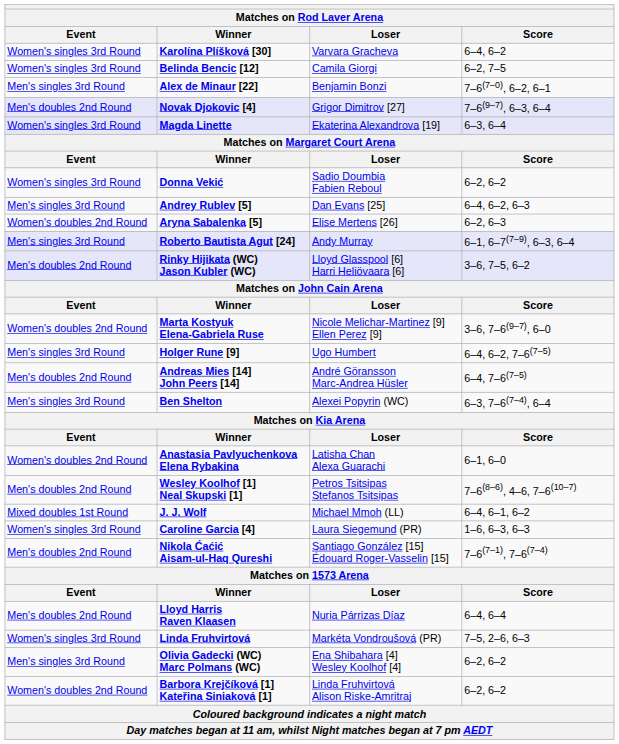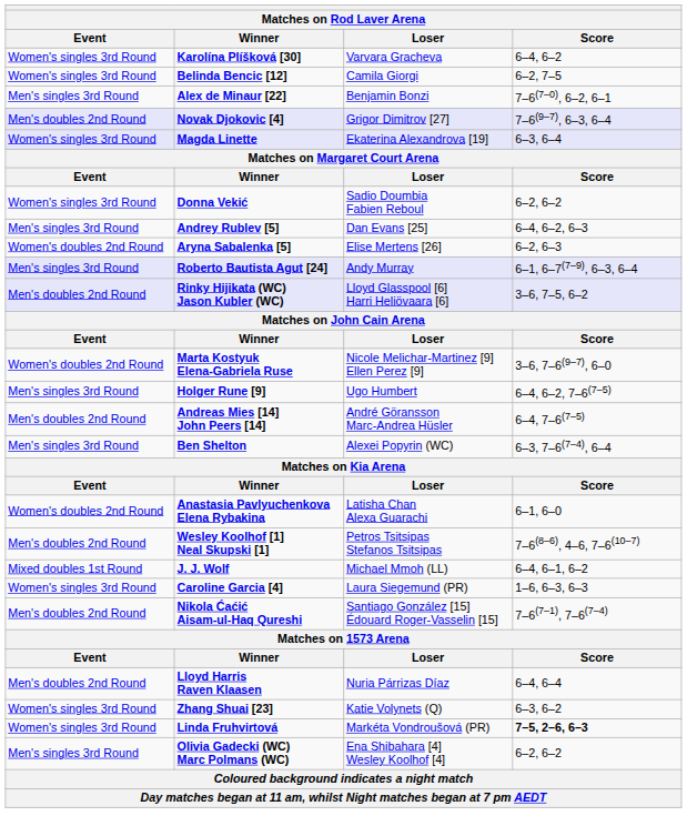 <table class="wikitable collapsible uncollapsed" style="margin:auto;">
 <tr>
 <th colspan=4></th>
 </tr>
 <tr>
 <th colspan=4><strong>Matches on <a href='#'>Rod Laver Arena</a></strong></th>
 </tr>
 <tr>
 <th style="width:220px;">Event</th>
 <th style="width:220px;">Winner</th>
 <th style="width:220px;">Loser</th>
 <th style="width:220px;">Score</th>
 </tr>
 <tr>
 <td><a href='#'>Women's singles 3rd Round</a></td>
 <td><strong> <a href='#'>Karolína Plíšková</a> [30]</strong></td>
 <td> <a href='#'>Varvara Gracheva</a></td>
 <td>6–4, 6–2</td>
 </tr>
 <tr>
 <td><a href='#'>Women's singles 3rd Round</a></td>
 <td><strong> <a href='#'>Belinda Bencic</a> [12]</strong></td>
 <td> <a href='#'>Camila Giorgi</a></td>
 <td>6–2, 7–5</td>
 </tr>
 <tr>
 <td><a href='#'>Men's singles 3rd Round</a></td>
 <td><strong> <a href='#'>Alex de Minaur</a> [22]</strong></td>
 <td> <a href='#'>Benjamin Bonzi</a></td>
 <td>7–6<sup>(7–0)</sup>, 6–2, 6–1</td>
 </tr>
 <tr bgcolor=lavender>
 <td><a href='#'>Men's doubles 2nd Round</a></td>
 <td><strong> <a href='#'>Novak Djokovic</a> [4]</strong></td>
 <td> <a href='#'>Grigor Dimitrov</a> [27]</td>
 <td>7–6<sup>(9–7)</sup>, 6–3, 6–4</td>
 </tr>
 <tr bgcolor=lavender>
 <td><a href='#'>Women's singles 3rd Round</a></td>
 <td><strong> <a href='#'>Magda Linette</a></strong></td>
 <td> <a href='#'>Ekaterina Alexandrova</a> [19]</td>
 <td>6–3, 6–4</td>
 </tr>
 <tr>
 <th colspan=4><strong>Matches on <a href='#'>Margaret Court Arena</a></strong></th>
 </tr>
 <tr>
 <th style="width:220px;">Event</th>
 <th style="width:220px;">Winner</th>
 <th style="width:220px;">Loser</th>
 <th style="width:220px;">Score</th>
 </tr>
 <tr>
 <td><a href='#'>Women's singles 3rd Round</a></td>
 <td><strong> <a href='#'>Donna Vekić</a></strong></td>
 <td> <a href='#'>Sadio Doumbia</a> <br>  <a href='#'>Fabien Reboul</a></td>
 <td>6–2, 6–2</td>
 </tr>
 <tr>
 <td><a href='#'>Men's singles 3rd Round</a></td>
 <td><strong> <a href='#'>Andrey Rublev</a> [5]</strong></td>
 <td> <a href='#'>Dan Evans</a> [25]</td>
 <td>6–4, 6–2, 6–3</td>
 </tr>
 <tr>
 <td><a href='#'>Women's doubles 2nd Round</a></td>
 <td><strong> <a href='#'>Aryna Sabalenka</a> [5]</strong></td>
 <td> <a href='#'>Elise Mertens</a> [26]</td>
 <td>6–2, 6–3</td>
 </tr>
 <tr bgcolor=lavender>
 <td><a href='#'>Men's singles 3rd Round</a></td>
 <td><strong> <a href='#'>Roberto Bautista Agut</a> [24]</strong></td>
 <td> <a href='#'>Andy Murray</a></td>
 <td>6–1, 6–7<sup>(7–9)</sup>, 6–3, 6–4</td>
 </tr>
 <tr bgcolor=lavender>
 <td><a href='#'>Men's doubles 2nd Round</a></td>
 <td><strong> <a href='#'>Rinky Hijikata</a> (WC)<br>  <a href='#'>Jason Kubler</a> (WC)</strong></td>
 <td> <a href='#'>Lloyd Glasspool</a> [6]<br>  <a href='#'>Harri Heliövaara</a> [6]</td>
 <td>3–6, 7–5, 6–2</td>
 </tr>
 <tr>
 <th colspan=4><strong>Matches on <a href='#'>John Cain Arena</a></strong></th>
 </tr>
 <tr>
 <th style="width:220px;">Event</th>
 <th style="width:220px;">Winner</th>
 <th style="width:220px;">Loser</th>
 <th style="width:220px;">Score</th>
 </tr>
 <tr>
 <td><a href='#'>Women's doubles 2nd Round</a></td>
 <td><strong> <a href='#'>Marta Kostyuk</a> <br>  <a href='#'>Elena-Gabriela Ruse</a></strong></td>
 <td> <a href='#'>Nicole Melichar-Martinez</a> [9]<br>  <a href='#'>Ellen Perez</a> [9]</td>
 <td>3–6, 7–6<sup>(9–7)</sup>, 6–0</td>
 </tr>
 <tr>
 <td><a href='#'>Men's singles 3rd Round</a></td>
 <td><strong> <a href='#'>Holger Rune</a> [9]</strong></td>
 <td> <a href='#'>Ugo Humbert</a></td>
 <td>6–4, 6–2, 7–6<sup>(7–5)</sup></td>
 </tr>
 <tr>
 <td><a href='#'>Men's doubles 2nd Round</a></td>
 <td><strong> <a href='#'>Andreas Mies</a> [14]<br>  <a href='#'>John Peers</a> [14]</strong></td>
 <td> <a href='#'>André Göransson</a> <br>  <a href='#'>Marc-Andrea Hüsler</a></td>
 <td>6–4, 7–6<sup>(7–5)</sup></td>
 </tr>
 <tr>
 <td><a href='#'>Men's singles 3rd Round</a></td>
 <td><strong> <a href='#'>Ben Shelton</a></strong></td>
 <td> <a href='#'>Alexei Popyrin</a> (WC)</td>
 <td>6–3, 7–6<sup>(7–4)</sup>, 6–4</td>
 </tr>
 <tr>
 <th colspan=4><strong>Matches on <a href='#'>Kia Arena</a></strong></th>
 </tr>
 <tr>
 <th style="width:220px;">Event</th>
 <th style="width:220px;">Winner</th>
 <th style="width:220px;">Loser</th>
 <th style="width:220px;">Score</th>
 </tr>
 <tr>
 <td><a href='#'>Women's doubles 2nd Round</a></td>
 <td><strong> <a href='#'>Anastasia Pavlyuchenkova</a> <br>  <a href='#'>Elena Rybakina</a></strong></td>
 <td> <a href='#'>Latisha Chan</a> <br>  <a href='#'>Alexa Guarachi</a></td>
 <td>6–1, 6–0</td>
 </tr>
 <tr>
 <td><a href='#'>Men's doubles 2nd Round</a></td>
 <td><strong> <a href='#'>Wesley Koolhof</a> [1]<br> <a href='#'>Neal Skupski</a> [1]</strong></td>
 <td> <a href='#'>Petros Tsitsipas</a> <br>  <a href='#'>Stefanos Tsitsipas</a></td>
 <td>7–6<sup>(8–6)</sup>, 4–6, 7–6<sup>(10–7)</sup></td>
 </tr>
 <tr>
 <td><a href='#'>Mixed doubles 1st Round</a></td>
 <td><strong> <a href='#'>J. J. Wolf</a></strong></td>
 <td> <a href='#'>Michael Mmoh</a> (LL)</td>
 <td>6–4, 6–1, 6–2</td>
 </tr>
 <tr>
 <td><a href='#'>Women's singles 3rd Round</a></td>
 <td><strong> <a href='#'>Caroline Garcia</a> [4]</strong></td>
 <td> <a href='#'>Laura Siegemund</a> (PR)</td>
 <td>1–6, 6–3, 6–3</td>
 </tr>
 <tr>
 <td><a href='#'>Men's doubles 2nd Round</a></td>
 <td><strong> <a href='#'>Nikola Ćaćić</a><br>   <a href='#'>Aisam-ul-Haq Qureshi</a></strong></td>
 <td> <a href='#'>Santiago González</a> [15]<br>  <a href='#'>Édouard Roger-Vasselin</a> [15]</td>
 <td>7–6<sup>(7–1)</sup>, 7–6<sup>(7–4)</sup></td>
 </tr>
 <tr>
 <th colspan=4><strong>Matches on <a href='#'>1573 Arena</a></strong></th>
 </tr>
 <tr>
 <th style="width:220px;">Event</th>
 <th style="width:220px;">Winner</th>
 <th style="width:220px;">Loser</th>
 <th style="width:220px;">Score</th>
 </tr>
 <tr>
 <td><a href='#'>Men's doubles 2nd Round</a></td>
 <td><strong> <a href='#'>Lloyd Harris</a> <br>  <a href='#'>Raven Klaasen</a></strong></td>
 <td> <a href='#'>Nuria Párrizas Díaz</a></td>
 <td>6–4, 6–4</td>
 </tr>
 <tr>
 <td><a href='#'>Women's singles 3rd Round</a></td>
+<td><strong> <a href='#'>Zhang Shuai</a> [23]</strong></td>
+<td> <a href='#'>Katie Volynets</a> (Q)</td>
+<td>6–3, 6–2</td>
+</tr>
+<tr>
+<td><a href='#'>Women's singles 3rd Round</a></td>
 <td><strong> <a href='#'>Linda Fruhvirtová</a></strong></td>
 <td> <a href='#'>Markéta Vondroušová</a> (PR)</td>
-<td>7–5, 2–6, 6–3</td>
+<td><strong>7–5, 2–6, 6–3</strong></td>
 </tr>
 <tr>
 <td><a href='#'>Men's singles 3rd Round</a></td>
 <td><strong> <a href='#'>Olivia Gadecki</a> (WC) <br>  <a href='#'>Marc Polmans</a> (WC)</strong></td>
 <td> <a href='#'>Ena Shibahara</a> [4] <br>  <a href='#'>Wesley Koolhof</a> [4]</td>
-<td>6–2, 6–2</td>
-</tr>
-<tr>
-<td><a href='#'>Women's doubles 2nd Round</a></td>
-<td><strong> <a href='#'>Barbora Krejčíková</a> [1]<br>  <a href='#'>Kateřina Siniaková</a> [1]</strong></td>
-<td> <a href='#'>Linda Fruhvirtová</a> <br>  <a href='#'>Alison Riske-Amritraj</a></td>
 <td>6–2, 6–2</td>
 </tr>
 <tr>
 <th colspan=4><em>Coloured background indicates a night match</em></th>
 </tr>
 <tr>
 <th colspan=4><em>Day matches began at 11 am, whilst Night matches began at 7 pm <a href='#'>AEDT</a></em></th>
 </tr>
 </table>
